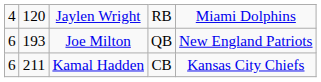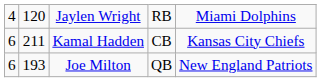 <table class="wikitable" style="text-align:center">
 <tr>
 <td>4</td>
 <td>120</td>
 <td><a href='#'>Jaylen Wright</a></td>
 <td>RB</td>
 <td><a href='#'>Miami Dolphins</a></td>
 </tr>
 <tr>
 <td>6</td>
+<td>211</td>
+<td><a href='#'>Kamal Hadden</a></td>
+<td>CB</td>
+<td><a href='#'>Kansas City Chiefs</a></td>
+</tr>
+<tr>
+<td>6</td>
 <td>193</td>
 <td><a href='#'>Joe Milton</a></td>
 <td>QB</td>
 <td><a href='#'>New England Patriots</a></td>
 </tr>
-<tr>
-<td>6</td>
-<td>211</td>
-<td><a href='#'>Kamal Hadden</a></td>
-<td>CB</td>
-<td><a href='#'>Kansas City Chiefs</a></td>
-</tr>
 </table>
